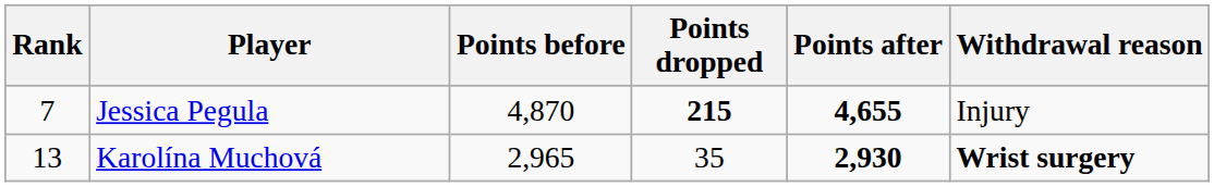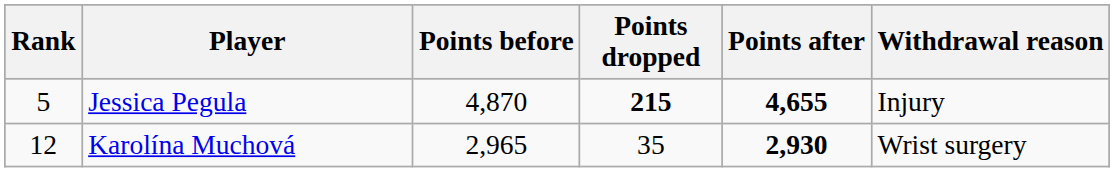 <table class="wikitable sortable">
 <tr>
 <th>Rank</th>
 <th style="width:185px;">Player</th>
 <th>Points before</th>
 <th style="width:75px;">Points dropped</th>
 <th>Points after</th>
 <th>Withdrawal reason</th>
 </tr>
 <tr>
-<td style="text-align:center;">7</td>
+<td style="text-align:center;">5</td>
 <td> <a href='#'>Jessica Pegula</a></td>
 <td style="text-align:center;">4,870</td>
 <td style="text-align:center;"><strong>215</strong></td>
 <td style="text-align:center;"><strong>4,655</strong></td>
 <td>Injury</td>
 </tr>
 <tr>
-<td style="text-align:center;">13</td>
+<td style="text-align:center;">12</td>
 <td> <a href='#'>Karolína Muchová</a></td>
 <td style="text-align:center;">2,965</td>
 <td style="text-align:center;">35</td>
 <td style="text-align:center;"><strong>2,930</strong></td>
-<td><strong>Wrist surgery</strong></td>
+<td>Wrist surgery</td>
 </tr>
 </table>
